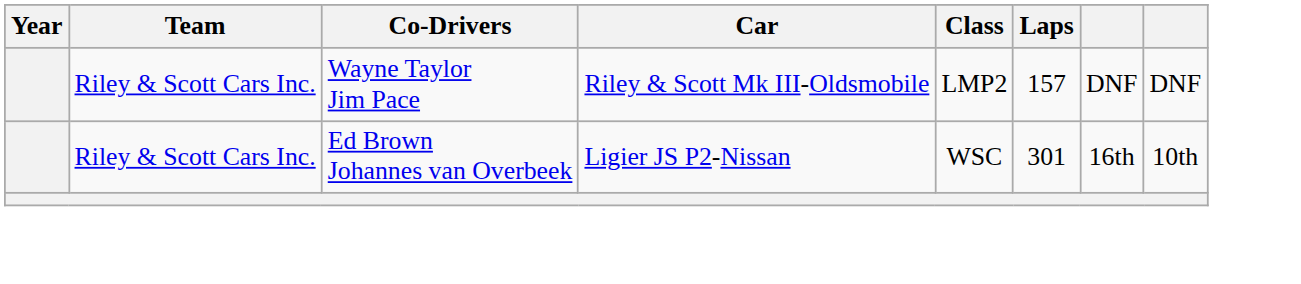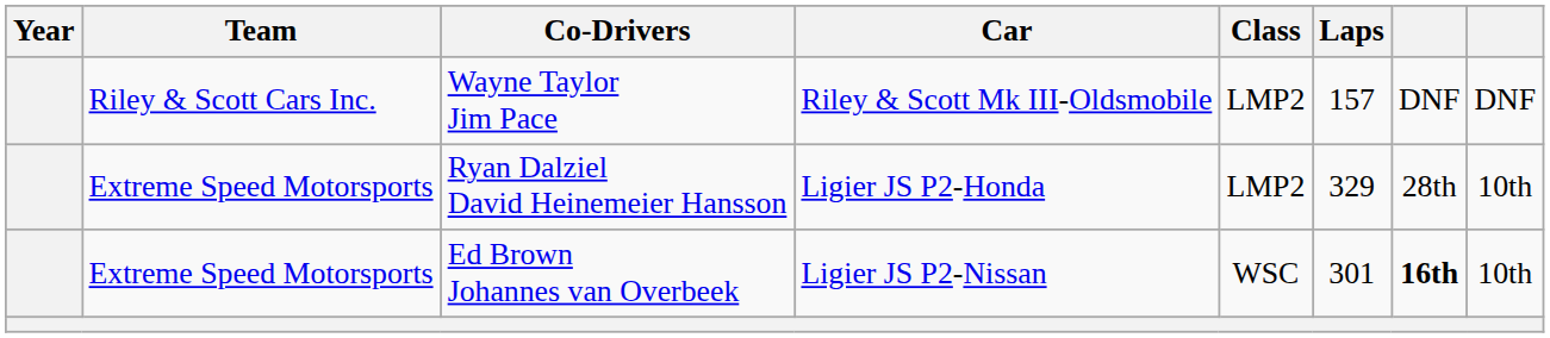 <table class="wikitable" style="text-align:center; font-size:90%">
 <tr>
 <th>Year</th>
 <th>Team</th>
 <th>Co-Drivers</th>
 <th>Car</th>
 <th>Class</th>
 <th>Laps</th>
 <th></th>
 <th></th>
 </tr>
 <tr>
 <th></th>
 <td align="left"> <a href='#'>Riley & Scott Cars Inc.</a></td>
 <td align="left"> <a href='#'>Wayne Taylor</a><br> <a href='#'>Jim Pace</a></td>
 <td align="left"><a href='#'>Riley & Scott Mk III</a>-<a href='#'>Oldsmobile</a></td>
 <td>LMP2</td>
 <td>157</td>
 <td>DNF</td>
 <td>DNF</td>
 </tr>
 <tr>
 <th></th>
-<td align="left"> <a href='#'>Riley & Scott Cars Inc.</a></td>
+<td align="left"> <a href='#'>Extreme Speed Motorsports</a></td>
+<td align="left"> <a href='#'>Ryan Dalziel</a><br> <a href='#'>David Heinemeier Hansson</a></td>
+<td align="left"><a href='#'>Ligier JS P2</a>-<a href='#'>Honda</a></td>
+<td>LMP2</td>
+<td>329</td>
+<td>28th</td>
+<td>10th</td>
+</tr>
+<tr>
+<th></th>
+<td align="left"> <a href='#'>Extreme Speed Motorsports</a></td>
 <td align="left"> <a href='#'>Ed Brown</a><br> <a href='#'>Johannes van Overbeek</a></td>
 <td align="left"><a href='#'>Ligier JS P2</a>-<a href='#'>Nissan</a></td>
 <td>WSC</td>
 <td>301</td>
-<td>16th</td>
+<td><strong>16th</strong></td>
 <td>10th</td>
 </tr>
 <tr>
 <th colspan="8"></th>
 </tr>
 </table>
